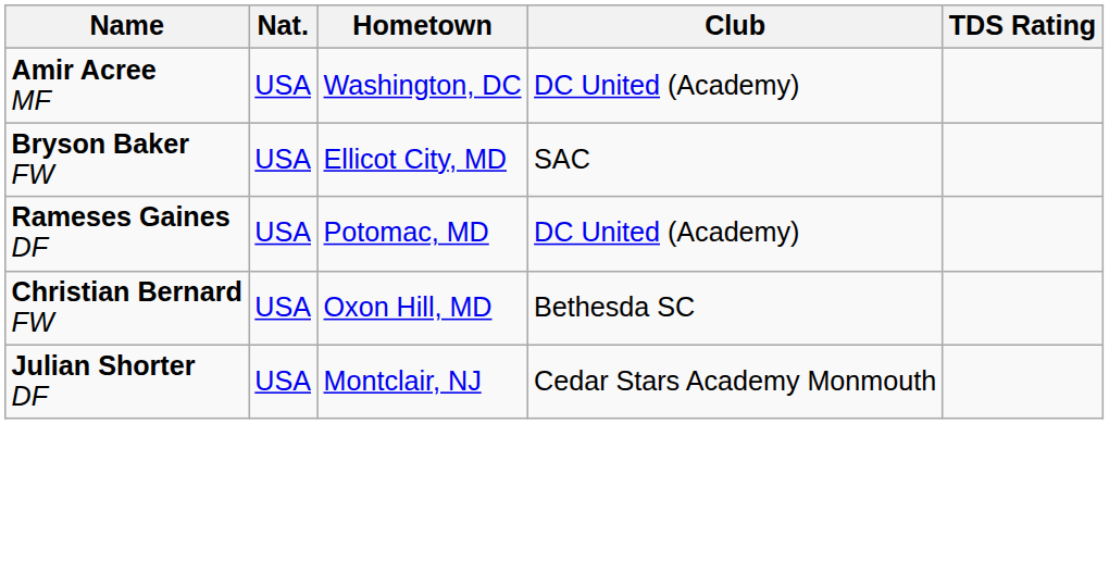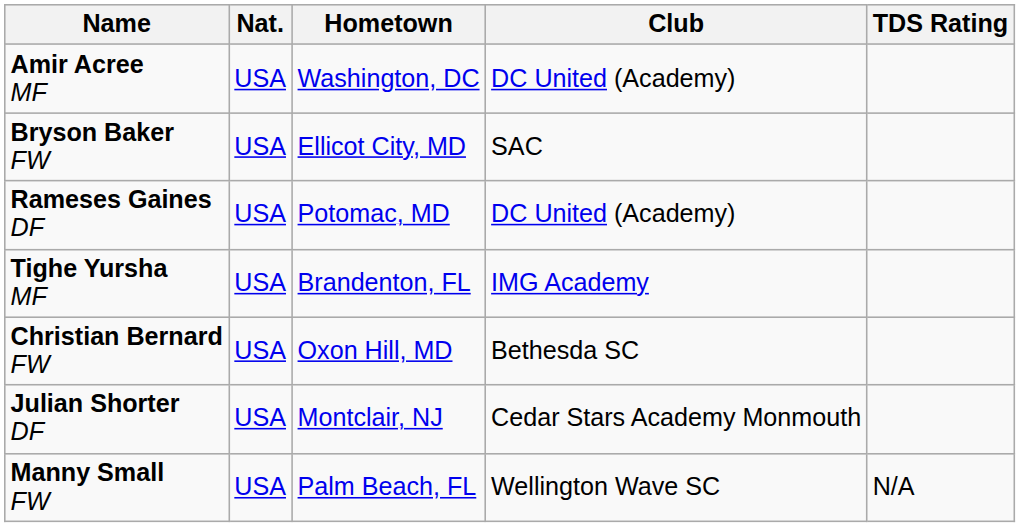 <table class="wikitable">
 <tr>
 <th>Name</th>
 <th>Nat.</th>
 <th>Hometown</th>
 <th>Club</th>
 <th>TDS Rating</th>
 </tr>
 <tr>
 <td><strong>Amir Acree</strong><br><em>MF</em></td>
 <td><a href='#'>USA</a></td>
 <td><a href='#'>Washington, DC</a></td>
 <td><a href='#'>DC United</a> (Academy)</td>
 <td></td>
 </tr>
 <tr>
 <td><strong>Bryson Baker</strong><br><em>FW</em></td>
 <td><a href='#'>USA</a></td>
 <td><a href='#'>Ellicot City, MD</a></td>
 <td>SAC</td>
 <td></td>
 </tr>
 <tr>
 <td><strong>Rameses Gaines</strong><br><em>DF</em></td>
 <td><a href='#'>USA</a></td>
 <td><a href='#'>Potomac, MD</a></td>
 <td><a href='#'>DC United</a> (Academy)</td>
 <td></td>
 </tr>
 <tr>
+<td><strong>Tighe Yursha</strong><br><em>MF</em></td>
+<td><a href='#'>USA</a></td>
+<td><a href='#'>Brandenton, FL</a></td>
+<td><a href='#'>IMG Academy</a></td>
+<td></td>
+</tr>
+<tr>
 <td><strong>Christian Bernard</strong><br><em>FW</em></td>
 <td><a href='#'>USA</a></td>
 <td><a href='#'>Oxon Hill, MD</a></td>
 <td>Bethesda SC</td>
 <td></td>
 </tr>
 <tr>
 <td><strong>Julian Shorter</strong><br><em>DF</em></td>
 <td><a href='#'>USA</a></td>
 <td><a href='#'>Montclair, NJ</a></td>
 <td>Cedar Stars Academy Monmouth</td>
 <td></td>
 </tr>
+<tr>
+<td><strong>Manny Small</strong><br><em>FW</em></td>
+<td><a href='#'>USA</a></td>
+<td><a href='#'>Palm Beach, FL</a></td>
+<td>Wellington Wave SC</td>
+<td>N/A</td>
+</tr>
 </table>
